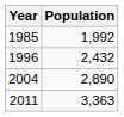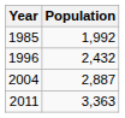 <table class="wikitable" style="line-height:1.1em;">
 <tr>
 <th>Year</th>
 <th>Population</th>
 </tr>
 <tr align="right">
 <td>1985</td>
 <td>1,992</td>
 </tr>
 <tr align="right">
 <td>1996</td>
 <td>2,432</td>
 </tr>
 <tr align="right">
 <td>2004</td>
-<td>2,890</td>
+<td>2,887</td>
 </tr>
 <tr align="right">
 <td>2011</td>
 <td>3,363</td>
 </tr>
 </table>
